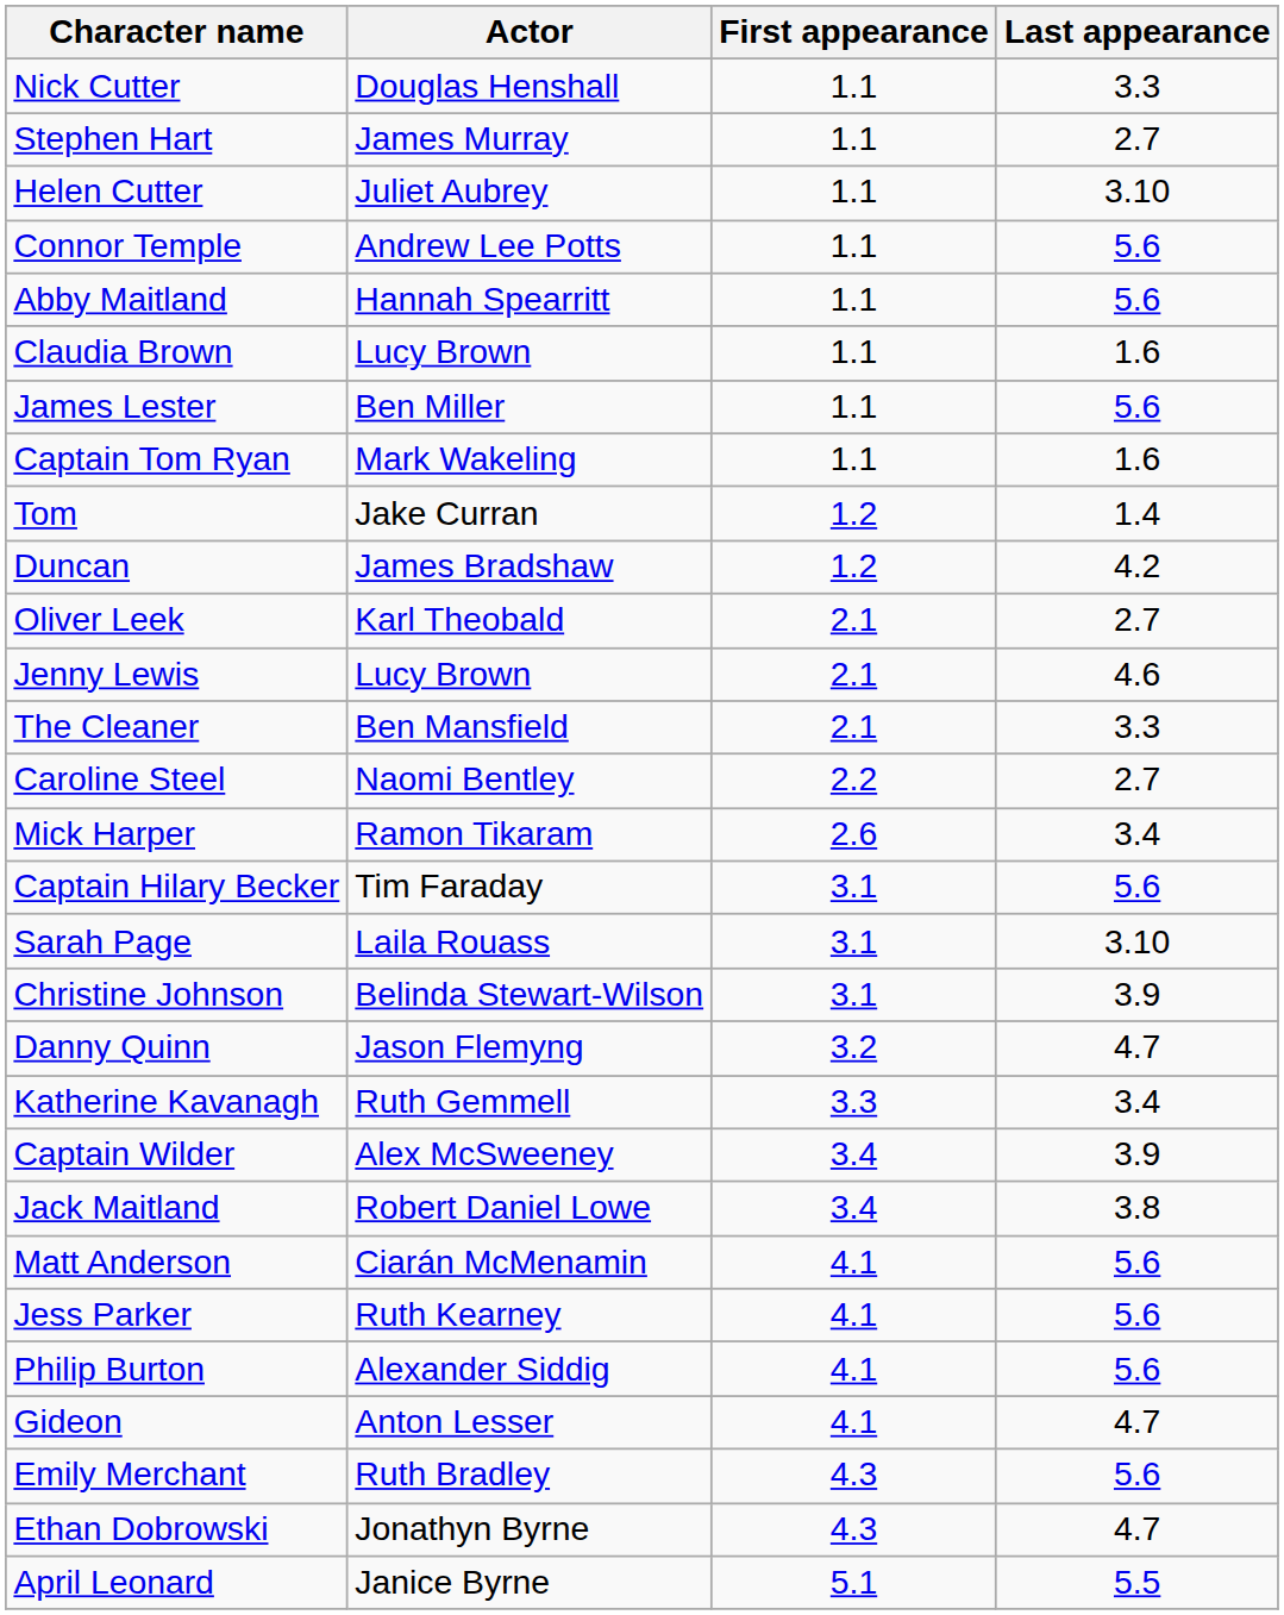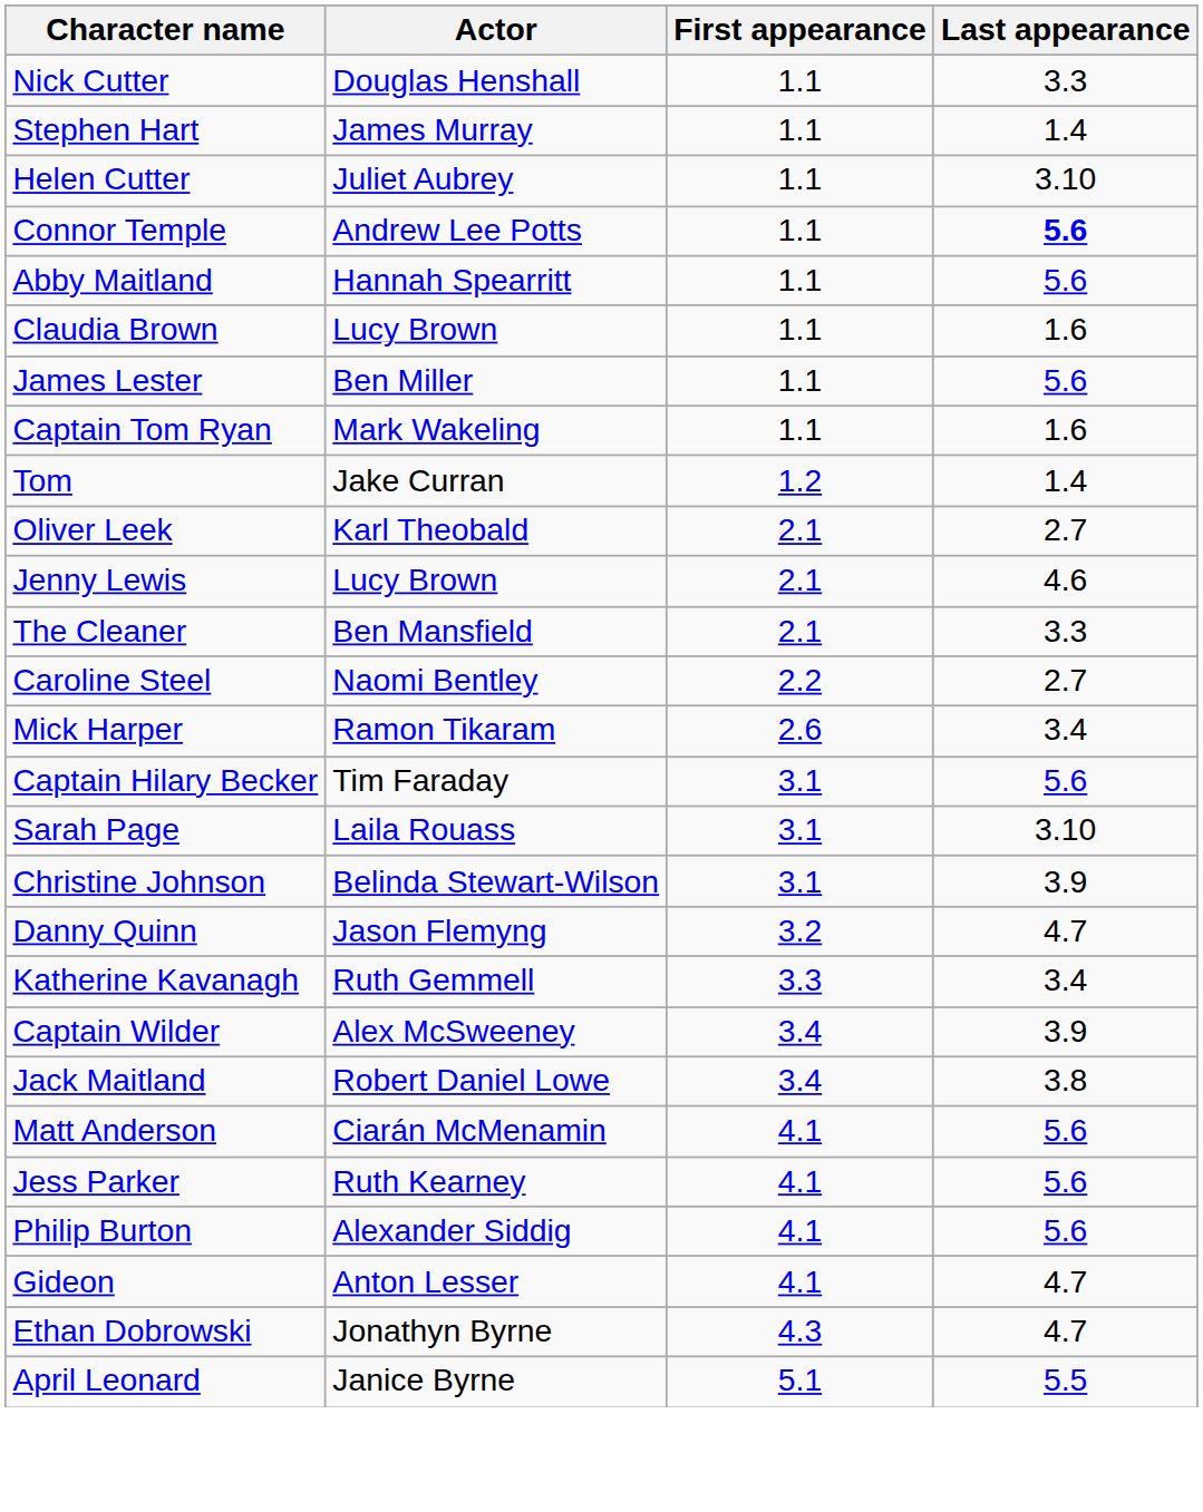 <table class= "wikitable sortable">
 <tr>
 <th>Character name</th>
 <th>Actor</th>
 <th>First appearance</th>
 <th>Last appearance</th>
 </tr>
 <tr>
 <td><a href='#'>Nick Cutter</a></td>
 <td><a href='#'>Douglas Henshall</a></td>
 <td style= "text-align: center; top">1.1</td>
 <td style= "text-align: center; top">3.3</td>
 </tr>
 <tr>
 <td><a href='#'>Stephen Hart</a></td>
 <td><a href='#'>James Murray</a></td>
 <td style= "text-align: center; top">1.1</td>
-<td style= "text-align: center; top">2.7</td>
+<td style= "text-align: center; top">1.4</td>
 </tr>
 <tr>
 <td><a href='#'>Helen Cutter</a></td>
 <td><a href='#'>Juliet Aubrey</a></td>
 <td style= "text-align: center; top">1.1</td>
 <td style= "text-align: center; top">3.10</td>
 </tr>
 <tr>
 <td><a href='#'>Connor Temple</a></td>
 <td><a href='#'>Andrew Lee Potts</a></td>
 <td style= "text-align: center; top">1.1</td>
-<td style= "text-align: center; top"><a href='#'>5.6</a></td>
+<td style= "text-align: center; top"><strong><a href='#'>5.6</a></strong></td>
 </tr>
 <tr>
 <td><a href='#'>Abby Maitland</a></td>
 <td><a href='#'>Hannah Spearritt</a></td>
 <td style= "text-align: center; top">1.1</td>
 <td style= "text-align: center; top"><a href='#'>5.6</a></td>
 </tr>
 <tr>
 <td><a href='#'>Claudia Brown</a></td>
 <td><a href='#'>Lucy Brown</a></td>
 <td style= "text-align: center; top">1.1</td>
 <td style= "text-align: center; top">1.6</td>
 </tr>
 <tr>
 <td><a href='#'>James Lester</a></td>
 <td><a href='#'>Ben Miller</a></td>
 <td style= "text-align: center; top">1.1</td>
 <td style= "text-align: center; top"><a href='#'>5.6</a></td>
 </tr>
 <tr>
 <td><a href='#'>Captain Tom Ryan</a></td>
 <td><a href='#'>Mark Wakeling</a></td>
 <td style= "text-align: center; top">1.1</td>
 <td style= "text-align: center; top">1.6</td>
 </tr>
 <tr>
 <td><a href='#'>Tom</a></td>
 <td>Jake Curran</td>
 <td style= "text-align: center; top"><a href='#'>1.2</a></td>
 <td style= "text-align: center; top">1.4</td>
-</tr>
-<tr>
-<td><a href='#'>Duncan</a></td>
-<td><a href='#'>James Bradshaw</a></td>
-<td style= "text-align: center; top"><a href='#'>1.2</a></td>
-<td style= "text-align: center; top">4.2</td>
 </tr>
 <tr>
 <td><a href='#'>Oliver Leek</a></td>
 <td><a href='#'>Karl Theobald</a></td>
 <td style= "text-align: center; top"><a href='#'>2.1</a></td>
 <td style= "text-align: center; top">2.7</td>
 </tr>
 <tr>
 <td><a href='#'>Jenny Lewis</a></td>
 <td><a href='#'>Lucy Brown</a></td>
 <td style= "text-align: center; top"><a href='#'>2.1</a></td>
 <td style= "text-align: center; top">4.6</td>
 </tr>
 <tr>
 <td><a href='#'>The Cleaner</a></td>
 <td><a href='#'>Ben Mansfield</a></td>
 <td style= "text-align: center; top"><a href='#'>2.1</a></td>
 <td style= "text-align: center; top">3.3</td>
 </tr>
 <tr>
 <td><a href='#'>Caroline Steel</a></td>
 <td><a href='#'>Naomi Bentley</a></td>
 <td style= "text-align: center; top"><a href='#'>2.2</a></td>
 <td style= "text-align: center; top">2.7</td>
 </tr>
 <tr>
 <td><a href='#'>Mick Harper</a></td>
 <td><a href='#'>Ramon Tikaram</a></td>
 <td style= "text-align: center; top"><a href='#'>2.6</a></td>
 <td style= "text-align: center; top">3.4</td>
 </tr>
 <tr>
 <td><a href='#'>Captain Hilary Becker</a></td>
 <td>Tim Faraday</td>
 <td style= "text-align: center; top"><a href='#'>3.1</a></td>
 <td style= "text-align: center; top"><a href='#'>5.6</a></td>
 </tr>
 <tr>
 <td><a href='#'>Sarah Page</a></td>
 <td><a href='#'>Laila Rouass</a></td>
 <td style= "text-align: center; top"><a href='#'>3.1</a></td>
 <td style= "text-align: center; top">3.10</td>
 </tr>
 <tr>
 <td><a href='#'>Christine Johnson</a></td>
 <td><a href='#'>Belinda Stewart-Wilson</a></td>
 <td style= "text-align: center; top"><a href='#'>3.1</a></td>
 <td style= "text-align: center; top">3.9</td>
 </tr>
 <tr>
 <td><a href='#'>Danny Quinn</a></td>
 <td><a href='#'>Jason Flemyng</a></td>
 <td style= "text-align: center; top"><a href='#'>3.2</a></td>
 <td style= "text-align: center; top">4.7</td>
 </tr>
 <tr>
 <td><a href='#'>Katherine Kavanagh</a></td>
 <td><a href='#'>Ruth Gemmell</a></td>
 <td style= "text-align: center; top"><a href='#'>3.3</a></td>
 <td style= "text-align: center; top">3.4</td>
 </tr>
 <tr>
 <td><a href='#'>Captain Wilder</a></td>
 <td><a href='#'>Alex McSweeney</a></td>
 <td style= "text-align: center; top"><a href='#'>3.4</a></td>
 <td style= "text-align: center; top">3.9</td>
 </tr>
 <tr>
 <td><a href='#'>Jack Maitland</a></td>
 <td><a href='#'>Robert Daniel Lowe</a></td>
 <td style= "text-align: center; top"><a href='#'>3.4</a></td>
 <td style= "text-align: center; top">3.8</td>
 </tr>
 <tr>
 <td><a href='#'>Matt Anderson</a></td>
 <td><a href='#'>Ciarán McMenamin</a></td>
 <td style= "text-align: center; top"><a href='#'>4.1</a></td>
 <td style= "text-align: center; top"><a href='#'>5.6</a></td>
 </tr>
 <tr>
 <td><a href='#'>Jess Parker</a></td>
 <td><a href='#'>Ruth Kearney</a></td>
 <td style= "text-align: center; top"><a href='#'>4.1</a></td>
 <td style= "text-align: center; top"><a href='#'>5.6</a></td>
 </tr>
 <tr>
 <td><a href='#'>Philip Burton</a></td>
 <td><a href='#'>Alexander Siddig</a></td>
 <td style= "text-align: center; top"><a href='#'>4.1</a></td>
 <td style= "text-align: center; top"><a href='#'>5.6</a></td>
 </tr>
 <tr>
 <td><a href='#'>Gideon</a></td>
 <td><a href='#'>Anton Lesser</a></td>
 <td style= "text-align: center; top"><a href='#'>4.1</a></td>
 <td style= "text-align: center; top">4.7</td>
 </tr>
 <tr>
-<td><a href='#'>Emily Merchant</a></td>
-<td><a href='#'>Ruth Bradley</a></td>
-<td style= "text-align: center; top"><a href='#'>4.3</a></td>
-<td style= "text-align: center; top"><a href='#'>5.6</a></td>
-</tr>
-<tr>
 <td><a href='#'>Ethan Dobrowski</a></td>
 <td>Jonathyn Byrne</td>
 <td style= "text-align: center; top"><a href='#'>4.3</a></td>
 <td style= "text-align: center; top">4.7</td>
 </tr>
 <tr>
 <td><a href='#'>April Leonard</a></td>
 <td>Janice Byrne</td>
 <td style= "text-align: center; top"><a href='#'>5.1</a></td>
 <td style= "text-align: center; top"><a href='#'>5.5</a></td>
 </tr>
 </table>
